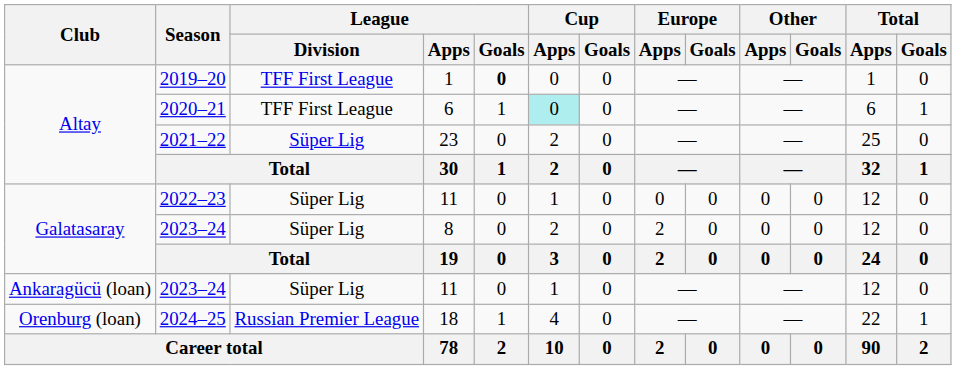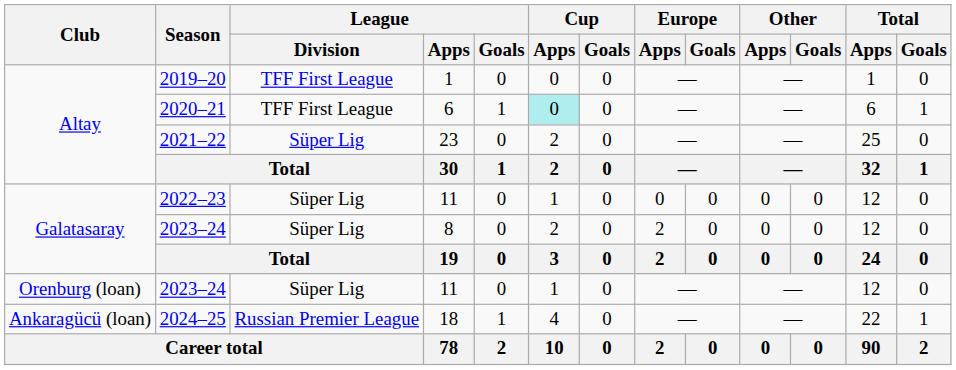 <table class="wikitable" style="text-align: center;">
 <tr>
 <th rowspan="2">Club</th>
 <th rowspan="2">Season</th>
 <th colspan="3">League</th>
 <th colspan="2">Cup</th>
 <th colspan="2">Europe</th>
 <th colspan="2">Other</th>
 <th colspan="2">Total</th>
 </tr>
 <tr>
 <th>Division</th>
 <th>Apps</th>
 <th>Goals</th>
 <th>Apps</th>
 <th>Goals</th>
 <th>Apps</th>
 <th>Goals</th>
 <th>Apps</th>
 <th>Goals</th>
 <th>Apps</th>
 <th>Goals</th>
 </tr>
 <tr>
 <td rowspan="4"><a href='#'>Altay</a></td>
 <td><a href='#'>2019–20</a></td>
 <td><a href='#'>TFF First League</a></td>
 <td>1</td>
-<td><strong>0</strong></td>
+<td>0</td>
 <td>0</td>
 <td>0</td>
 <td colspan="2">—</td>
 <td colspan="2">—</td>
 <td>1</td>
 <td>0</td>
 </tr>
 <tr>
 <td><a href='#'>2020–21</a></td>
 <td>TFF First League</td>
 <td>6</td>
 <td>1</td>
 <td style="background: paleturquoise;">0</td>
 <td>0</td>
 <td colspan="2">—</td>
 <td colspan="2">—</td>
 <td>6</td>
 <td>1</td>
 </tr>
 <tr>
 <td><a href='#'>2021–22</a></td>
 <td><a href='#'>Süper Lig</a></td>
 <td>23</td>
 <td>0</td>
 <td>2</td>
 <td>0</td>
 <td colspan="2">—</td>
 <td colspan="2">—</td>
 <td>25</td>
 <td>0</td>
 </tr>
 <tr>
 <th colspan="2">Total</th>
 <th>30</th>
 <th>1</th>
 <th>2</th>
 <th>0</th>
 <th colspan="2">—</th>
 <th colspan="2">—</th>
 <th>32</th>
 <th>1</th>
 </tr>
 <tr>
 <td rowspan="3"><a href='#'>Galatasaray</a></td>
 <td><a href='#'>2022–23</a></td>
 <td>Süper Lig</td>
 <td>11</td>
 <td>0</td>
 <td>1</td>
 <td>0</td>
 <td>0</td>
 <td>0</td>
 <td>0</td>
 <td>0</td>
 <td>12</td>
 <td>0</td>
 </tr>
 <tr>
 <td><a href='#'>2023–24</a></td>
 <td>Süper Lig</td>
 <td>8</td>
 <td>0</td>
 <td>2</td>
 <td>0</td>
 <td>2</td>
 <td>0</td>
 <td>0</td>
 <td>0</td>
 <td>12</td>
 <td>0</td>
 </tr>
 <tr>
 <th colspan="2">Total</th>
 <th>19</th>
 <th>0</th>
 <th>3</th>
 <th>0</th>
 <th>2</th>
 <th>0</th>
 <th>0</th>
 <th>0</th>
 <th>24</th>
 <th>0</th>
 </tr>
 <tr>
-<td><a href='#'>Ankaragücü</a> (loan)</td>
+<td><a href='#'>Orenburg</a> (loan)</td>
 <td><a href='#'>2023–24</a></td>
 <td>Süper Lig</td>
 <td>11</td>
 <td>0</td>
 <td>1</td>
 <td>0</td>
 <td colspan="2">—</td>
 <td colspan="2">—</td>
 <td>12</td>
 <td>0</td>
 </tr>
 <tr>
-<td><a href='#'>Orenburg</a> (loan)</td>
+<td><a href='#'>Ankaragücü</a> (loan)</td>
 <td><a href='#'>2024–25</a></td>
 <td><a href='#'>Russian Premier League</a></td>
 <td>18</td>
 <td>1</td>
 <td>4</td>
 <td>0</td>
 <td colspan="2">—</td>
 <td colspan="2">—</td>
 <td>22</td>
 <td>1</td>
 </tr>
 <tr>
 <th colspan="3">Career total</th>
 <th>78</th>
 <th>2</th>
 <th>10</th>
 <th>0</th>
 <th>2</th>
 <th>0</th>
 <th>0</th>
 <th>0</th>
 <th>90</th>
 <th>2</th>
 </tr>
 </table>
